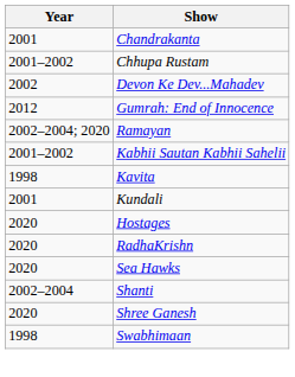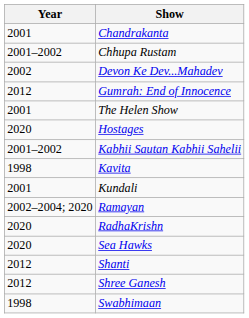 <table class="wikitable sortable">
 <tr>
 <th>Year</th>
 <th>Show</th>
 </tr>
 <tr>
 <td>2001</td>
 <td><em><a href='#'>Chandrakanta</a></em></td>
 </tr>
 <tr>
 <td>2001–2002</td>
 <td><em>Chhupa Rustam</em></td>
 </tr>
 <tr>
 <td>2002</td>
 <td><em><a href='#'>Devon Ke Dev...Mahadev</a></em></td>
 </tr>
 <tr>
 <td>2012</td>
 <td><em><a href='#'>Gumrah: End of Innocence</a></em></td>
 </tr>
 <tr>
-<td>2002–2004; 2020</td>
-<td><em><a href='#'>Ramayan</a></em></td>
+<td>2001</td>
+<td><em>The Helen Show</em></td>
+</tr>
+<tr>
+<td>2020</td>
+<td><a href='#'><em>Hostages</em></a></td>
 </tr>
 <tr>
 <td>2001–2002</td>
 <td><em><a href='#'>Kabhii Sautan Kabhii Sahelii</a></em></td>
 </tr>
 <tr>
 <td>1998</td>
 <td><em><a href='#'>Kavita</a></em></td>
 </tr>
 <tr>
 <td>2001</td>
 <td><em>Kundali</em></td>
 </tr>
 <tr>
-<td>2020</td>
-<td><a href='#'><em>Hostages</em></a></td>
+<td>2002–2004; 2020</td>
+<td><em><a href='#'>Ramayan</a></em></td>
 </tr>
 <tr>
 <td>2020</td>
 <td><em><a href='#'>RadhaKrishn</a></em></td>
 </tr>
 <tr>
 <td>2020</td>
 <td><em><a href='#'>Sea Hawks</a></em></td>
 </tr>
 <tr>
-<td>2002–2004</td>
+<td>2012</td>
 <td><em><a href='#'>Shanti</a></em></td>
 </tr>
 <tr>
-<td>2020</td>
+<td>2012</td>
 <td><em><a href='#'>Shree Ganesh</a></em></td>
 </tr>
 <tr>
 <td>1998</td>
 <td><em><a href='#'>Swabhimaan</a></em></td>
 </tr>
 </table>
